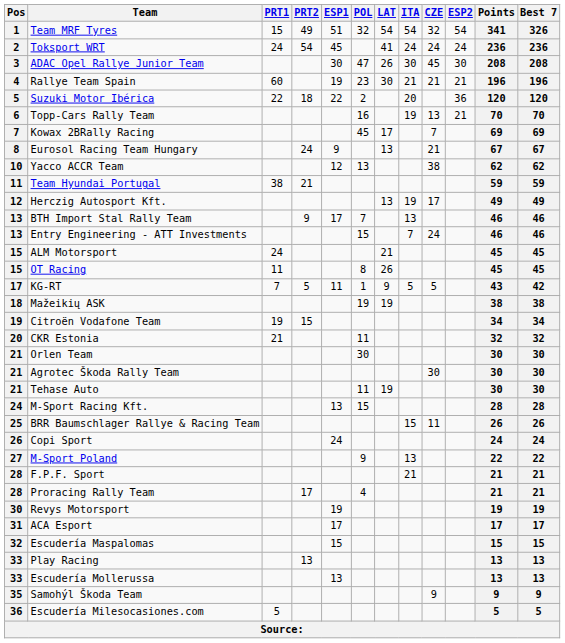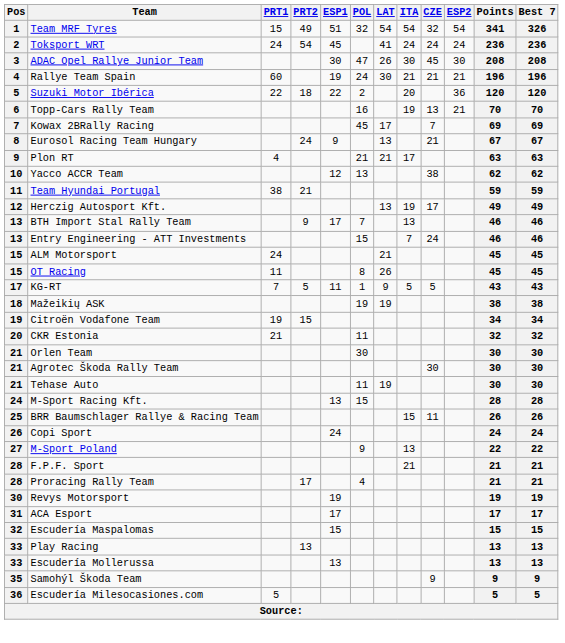 <table class="wikitable" style="font-size: 85%; text-align: center">
 <tr valign="top">
 <th valign="middle">Pos</th>
 <th valign="middle">Team</th>
 <th><a href='#'>PRT1</a><br></th>
 <th><a href='#'>PRT2</a><br></th>
 <th><a href='#'>ESP1</a><br></th>
 <th><a href='#'>POL</a><br></th>
 <th><a href='#'>LAT</a><br></th>
 <th><a href='#'>ITA</a><br></th>
 <th><a href='#'>CZE</a><br></th>
 <th><a href='#'>ESP2</a><br></th>
 <th valign="middle">Points</th>
 <th valign="middle">Best 7</th>
 </tr>
 <tr>
 <th>1</th>
 <td align="left"> <a href='#'>Team MRF Tyres</a></td>
 <td>15</td>
 <td>49</td>
 <td>51</td>
 <td>32</td>
 <td>54</td>
 <td>54</td>
 <td>32</td>
 <td>54</td>
 <th>341</th>
 <th>326</th>
 </tr>
 <tr>
 <th>2</th>
 <td align="left"> <a href='#'>Toksport WRT</a></td>
 <td>24</td>
 <td>54</td>
 <td>45</td>
 <td></td>
 <td>41</td>
 <td>24</td>
 <td>24</td>
 <td>24</td>
 <th>236</th>
 <th>236</th>
 </tr>
 <tr>
 <th>3</th>
 <td align="left"> <a href='#'>ADAC Opel Rallye Junior Team</a></td>
 <td></td>
 <td></td>
 <td>30</td>
 <td>47</td>
 <td>26</td>
 <td>30</td>
 <td>45</td>
 <td>30</td>
 <th>208</th>
 <th>208</th>
 </tr>
 <tr>
 <th>4</th>
 <td align="left"> Rallye Team Spain</td>
 <td>60</td>
 <td></td>
 <td>19</td>
-<td>23</td>
+<td>24</td>
 <td>30</td>
 <td>21</td>
 <td>21</td>
 <td>21</td>
 <th>196</th>
 <th>196</th>
 </tr>
 <tr>
 <th>5</th>
 <td align="left"> <a href='#'>Suzuki Motor Ibérica</a></td>
 <td>22</td>
 <td>18</td>
 <td>22</td>
 <td>2</td>
 <td></td>
 <td>20</td>
 <td></td>
 <td>36</td>
 <th>120</th>
 <th>120</th>
 </tr>
 <tr>
 <th>6</th>
 <td align="left"> Topp-Cars Rally Team</td>
 <td></td>
 <td></td>
 <td></td>
 <td>16</td>
 <td></td>
 <td>19</td>
 <td>13</td>
 <td>21</td>
 <th>70</th>
 <th>70</th>
 </tr>
 <tr>
 <th>7</th>
 <td align="left"> Kowax 2BRally Racing</td>
 <td></td>
 <td></td>
 <td></td>
 <td>45</td>
 <td>17</td>
 <td></td>
 <td>7</td>
 <td></td>
 <th>69</th>
 <th>69</th>
 </tr>
 <tr>
 <th>8</th>
 <td align="left"> Eurosol Racing Team Hungary</td>
 <td></td>
 <td>24</td>
 <td>9</td>
 <td></td>
 <td>13</td>
 <td></td>
 <td>21</td>
 <td></td>
 <th>67</th>
 <th>67</th>
+</tr>
+<tr>
+<th>9</th>
+<td align="left"> Plon RT</td>
+<td>4</td>
+<td></td>
+<td></td>
+<td>21</td>
+<td>21</td>
+<td>17</td>
+<td></td>
+<td></td>
+<th>63</th>
+<th>63</th>
 </tr>
 <tr>
 <th>10</th>
 <td align="left"> Yacco ACCR Team</td>
 <td></td>
 <td></td>
 <td>12</td>
 <td>13</td>
 <td></td>
 <td></td>
 <td>38</td>
 <td></td>
 <th>62</th>
 <th>62</th>
 </tr>
 <tr>
 <th>11</th>
 <td align="left"> <a href='#'>Team Hyundai Portugal</a></td>
 <td>38</td>
 <td>21</td>
 <td></td>
 <td></td>
 <td></td>
 <td></td>
 <td></td>
 <td></td>
 <th>59</th>
 <th>59</th>
 </tr>
 <tr>
 <th>12</th>
 <td align="left"> Herczig Autosport Kft.</td>
 <td></td>
 <td></td>
 <td></td>
 <td></td>
 <td>13</td>
 <td>19</td>
 <td>17</td>
 <td></td>
 <th>49</th>
 <th>49</th>
 </tr>
 <tr>
 <th>13</th>
 <td align="left"> BTH Import Stal Rally Team</td>
 <td></td>
 <td>9</td>
 <td>17</td>
 <td>7</td>
 <td></td>
 <td>13</td>
 <td></td>
 <td></td>
 <th>46</th>
 <th>46</th>
 </tr>
 <tr>
 <th>13</th>
 <td align="left"> Entry Engineering - ATT Investments</td>
 <td></td>
 <td></td>
 <td></td>
 <td>15</td>
 <td></td>
 <td>7</td>
 <td>24</td>
 <td></td>
 <th>46</th>
 <th>46</th>
 </tr>
 <tr>
 <th>15</th>
 <td align="left"> ALM Motorsport</td>
 <td>24</td>
 <td></td>
 <td></td>
 <td></td>
 <td>21</td>
 <td></td>
 <td></td>
 <td></td>
 <th>45</th>
 <th>45</th>
 </tr>
 <tr>
 <th>15</th>
 <td align="left"> <a href='#'>OT Racing</a></td>
 <td>11</td>
 <td></td>
 <td></td>
 <td>8</td>
 <td>26</td>
 <td></td>
 <td></td>
 <td></td>
 <th>45</th>
 <th>45</th>
 </tr>
 <tr>
 <th>17</th>
 <td align="left"> KG-RT</td>
 <td>7</td>
 <td>5</td>
 <td>11</td>
 <td>1</td>
 <td>9</td>
 <td>5</td>
 <td>5</td>
 <td></td>
 <th>43</th>
-<th>42</th>
+<th>43</th>
 </tr>
 <tr>
 <th>18</th>
 <td align="left"> Mažeikių ASK</td>
 <td></td>
 <td></td>
 <td></td>
 <td>19</td>
 <td>19</td>
 <td></td>
 <td></td>
 <td></td>
 <th>38</th>
 <th>38</th>
 </tr>
 <tr>
 <th>19</th>
 <td align="left"> Citroën Vodafone Team</td>
 <td>19</td>
 <td>15</td>
 <td></td>
 <td></td>
 <td></td>
 <td></td>
 <td></td>
 <td></td>
 <th>34</th>
 <th>34</th>
 </tr>
 <tr>
 <th>20</th>
 <td align="left"> CKR Estonia</td>
 <td>21</td>
 <td></td>
 <td></td>
 <td>11</td>
 <td></td>
 <td></td>
 <td></td>
 <td></td>
 <th>32</th>
 <th>32</th>
 </tr>
 <tr>
 <th>21</th>
 <td align="left"> Orlen Team</td>
 <td></td>
 <td></td>
 <td></td>
 <td>30</td>
 <td></td>
 <td></td>
 <td></td>
 <td></td>
 <th>30</th>
 <th>30</th>
 </tr>
 <tr>
 <th>21</th>
 <td align="left"> Agrotec Škoda Rally Team</td>
 <td></td>
 <td></td>
 <td></td>
 <td></td>
 <td></td>
 <td></td>
 <td>30</td>
 <td></td>
 <th>30</th>
 <th>30</th>
 </tr>
 <tr>
 <th>21</th>
 <td align="left"> Tehase Auto</td>
 <td></td>
 <td></td>
 <td></td>
 <td>11</td>
 <td>19</td>
 <td></td>
 <td></td>
 <td></td>
 <th>30</th>
 <th>30</th>
 </tr>
 <tr>
 <th>24</th>
 <td align="left"> M-Sport Racing Kft.</td>
 <td></td>
 <td></td>
 <td>13</td>
 <td>15</td>
 <td></td>
 <td></td>
 <td></td>
 <td></td>
 <th>28</th>
 <th>28</th>
 </tr>
 <tr>
 <th>25</th>
 <td align="left"> BRR Baumschlager Rallye & Racing Team</td>
 <td></td>
 <td></td>
 <td></td>
 <td></td>
 <td></td>
 <td>15</td>
 <td>11</td>
 <td></td>
 <th>26</th>
 <th>26</th>
 </tr>
 <tr>
 <th>26</th>
 <td align="left"> Copi Sport</td>
 <td></td>
 <td></td>
 <td>24</td>
 <td></td>
 <td></td>
 <td></td>
 <td></td>
 <td></td>
 <th>24</th>
 <th>24</th>
 </tr>
 <tr>
 <th>27</th>
 <td align="left"> <a href='#'>M-Sport Poland</a></td>
 <td></td>
 <td></td>
 <td></td>
 <td>9</td>
 <td></td>
 <td>13</td>
 <td></td>
 <td></td>
 <th>22</th>
 <th>22</th>
 </tr>
 <tr>
 <th>28</th>
 <td align="left"> F.P.F. Sport</td>
 <td></td>
 <td></td>
 <td></td>
 <td></td>
 <td></td>
 <td>21</td>
 <td></td>
 <td></td>
 <th>21</th>
 <th>21</th>
 </tr>
 <tr>
 <th>28</th>
 <td align="left"> Proracing Rally Team</td>
 <td></td>
 <td>17</td>
 <td></td>
 <td>4</td>
 <td></td>
 <td></td>
 <td></td>
 <td></td>
 <th>21</th>
 <th>21</th>
 </tr>
 <tr>
 <th>30</th>
 <td align="left"> Revys Motorsport</td>
 <td></td>
 <td></td>
 <td>19</td>
 <td></td>
 <td></td>
 <td></td>
 <td></td>
 <td></td>
 <th>19</th>
 <th>19</th>
 </tr>
 <tr>
 <th>31</th>
 <td align="left"> ACA Esport</td>
 <td></td>
 <td></td>
 <td>17</td>
 <td></td>
 <td></td>
 <td></td>
 <td></td>
 <td></td>
 <th>17</th>
 <th>17</th>
 </tr>
 <tr>
 <th>32</th>
 <td align="left"> Escudería Maspalomas</td>
 <td></td>
 <td></td>
 <td>15</td>
 <td></td>
 <td></td>
 <td></td>
 <td></td>
 <td></td>
 <th>15</th>
 <th>15</th>
 </tr>
 <tr>
 <th>33</th>
 <td align="left"> Play Racing</td>
 <td></td>
 <td>13</td>
 <td></td>
 <td></td>
 <td></td>
 <td></td>
 <td></td>
 <td></td>
 <th>13</th>
 <th>13</th>
 </tr>
 <tr>
 <th>33</th>
 <td align="left"> Escudería Mollerussa</td>
 <td></td>
 <td></td>
 <td>13</td>
 <td></td>
 <td></td>
 <td></td>
 <td></td>
 <td></td>
 <th>13</th>
 <th>13</th>
 </tr>
 <tr>
 <th>35</th>
 <td align="left"> Samohýl Škoda Team</td>
 <td></td>
 <td></td>
 <td></td>
 <td></td>
 <td></td>
 <td></td>
 <td>9</td>
 <td></td>
 <th>9</th>
 <th>9</th>
 </tr>
 <tr>
 <th>36</th>
 <td align="left"> Escudería Milesocasiones.com</td>
 <td>5</td>
 <td></td>
 <td></td>
 <td></td>
 <td></td>
 <td></td>
 <td></td>
 <td></td>
 <th>5</th>
 <th>5</th>
 </tr>
 <tr>
 <th colspan=12>Source:</th>
 </tr>
 </table>
